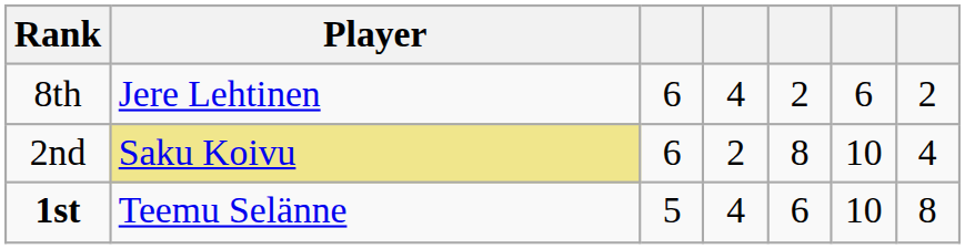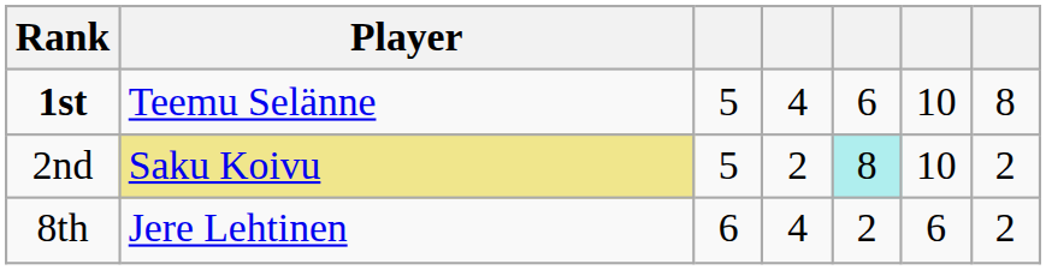 <table class="wikitable">
 <tr>
 <th width="20">Rank</th>
 <th width="220">Player</th>
 <th width="20"></th>
 <th width="20"></th>
 <th width="20"></th>
 <th width="20"></th>
 <th width="20"></th>
 </tr>
 <tr align=center>
+<td><strong>1st</strong></td>
+<td align=left><a href='#'>Teemu Selänne</a></td>
+<td>5</td>
+<td>4</td>
+<td>6</td>
+<td>10</td>
+<td>8</td>
+</tr>
+<tr align=center>
+<td>2nd</td>
+<td align=left style="background: khaki;"><a href='#'>Saku Koivu</a></td>
+<td>5</td>
+<td>2</td>
+<td style="background: paleturquoise;">8</td>
+<td>10</td>
+<td>2</td>
+</tr>
+<tr align=center>
 <td>8th</td>
 <td align=left><a href='#'>Jere Lehtinen</a></td>
 <td>6</td>
 <td>4</td>
 <td>2</td>
 <td>6</td>
 <td>2</td>
 </tr>
-<tr align=center>
-<td>2nd</td>
-<td align=left style="background: khaki;"><a href='#'>Saku Koivu</a></td>
-<td>6</td>
-<td>2</td>
-<td>8</td>
-<td>10</td>
-<td>4</td>
-</tr>
-<tr align=center>
-<td><strong>1st</strong></td>
-<td align=left><a href='#'>Teemu Selänne</a></td>
-<td>5</td>
-<td>4</td>
-<td>6</td>
-<td>10</td>
-<td>8</td>
-</tr>
 </table>
